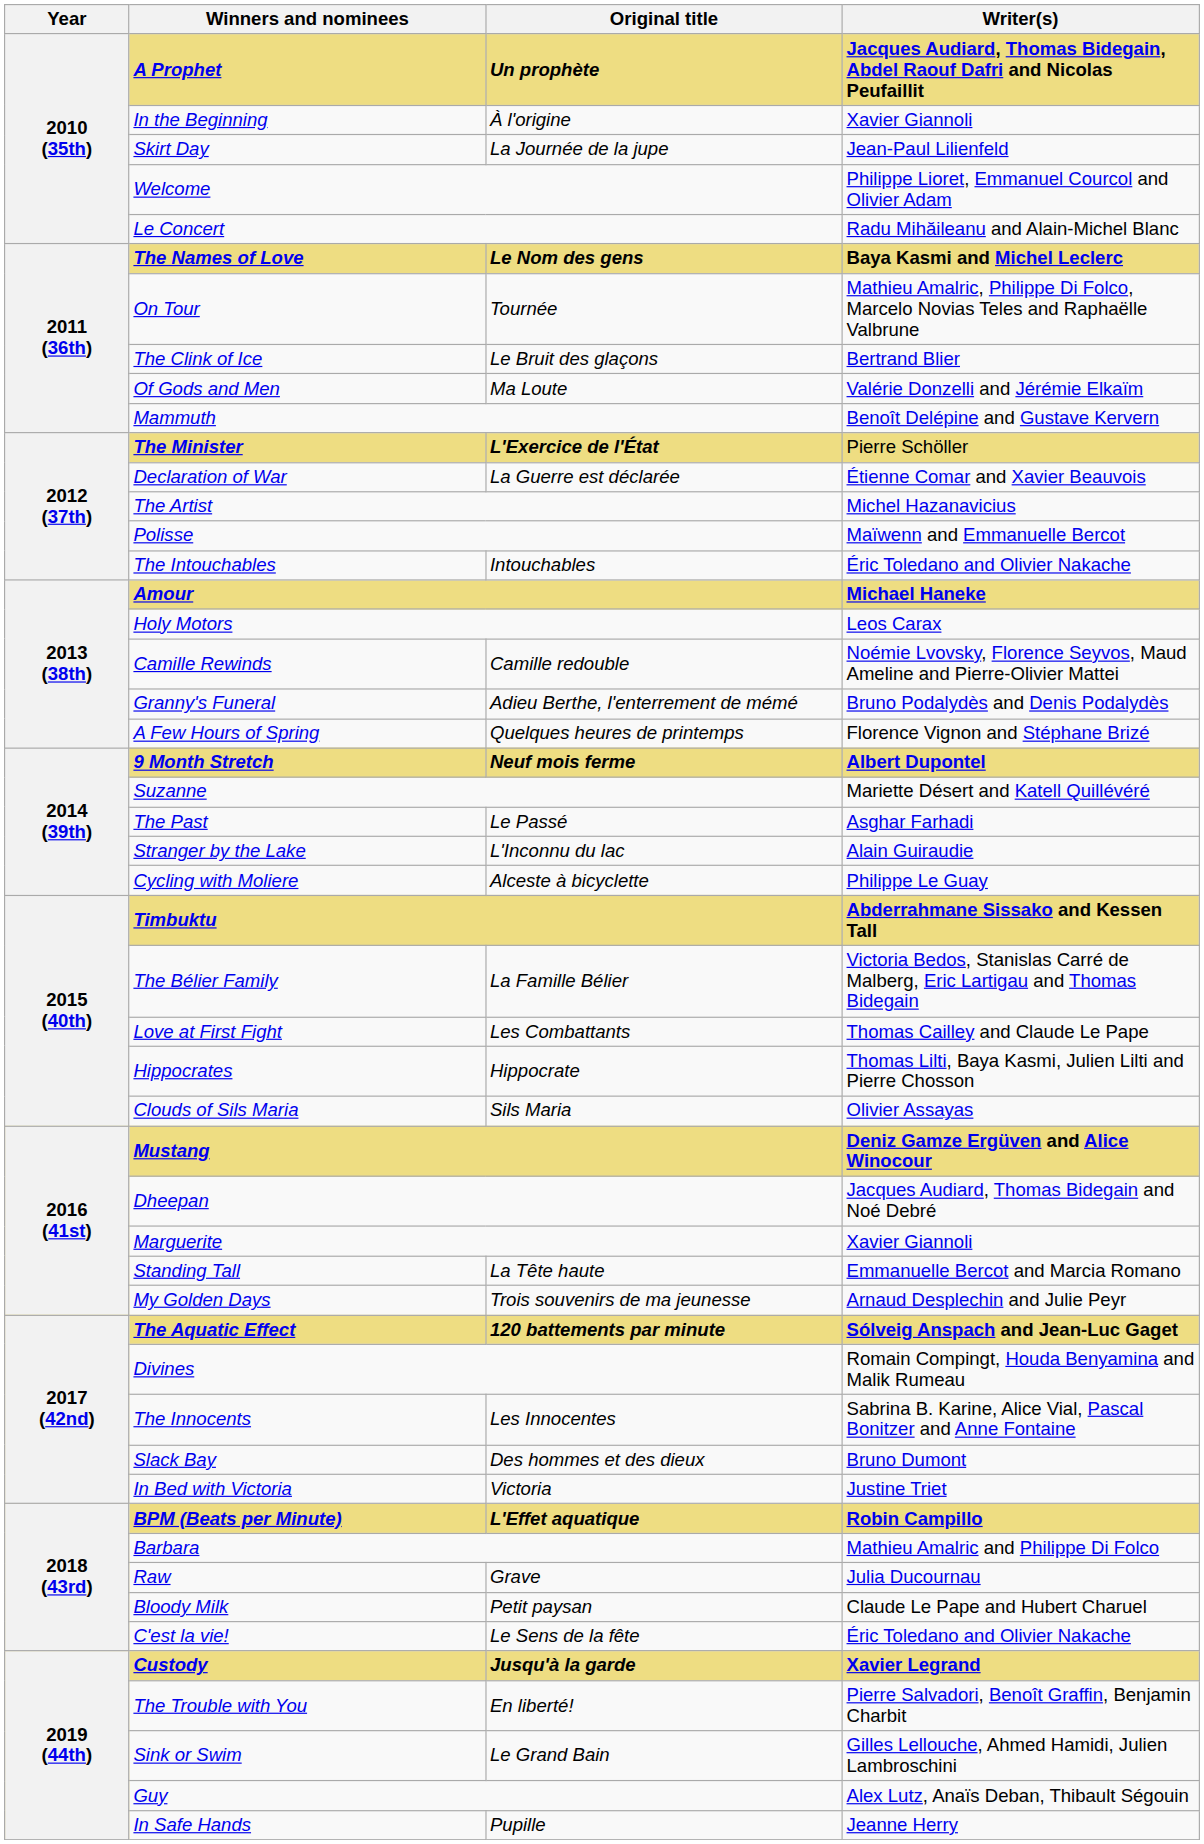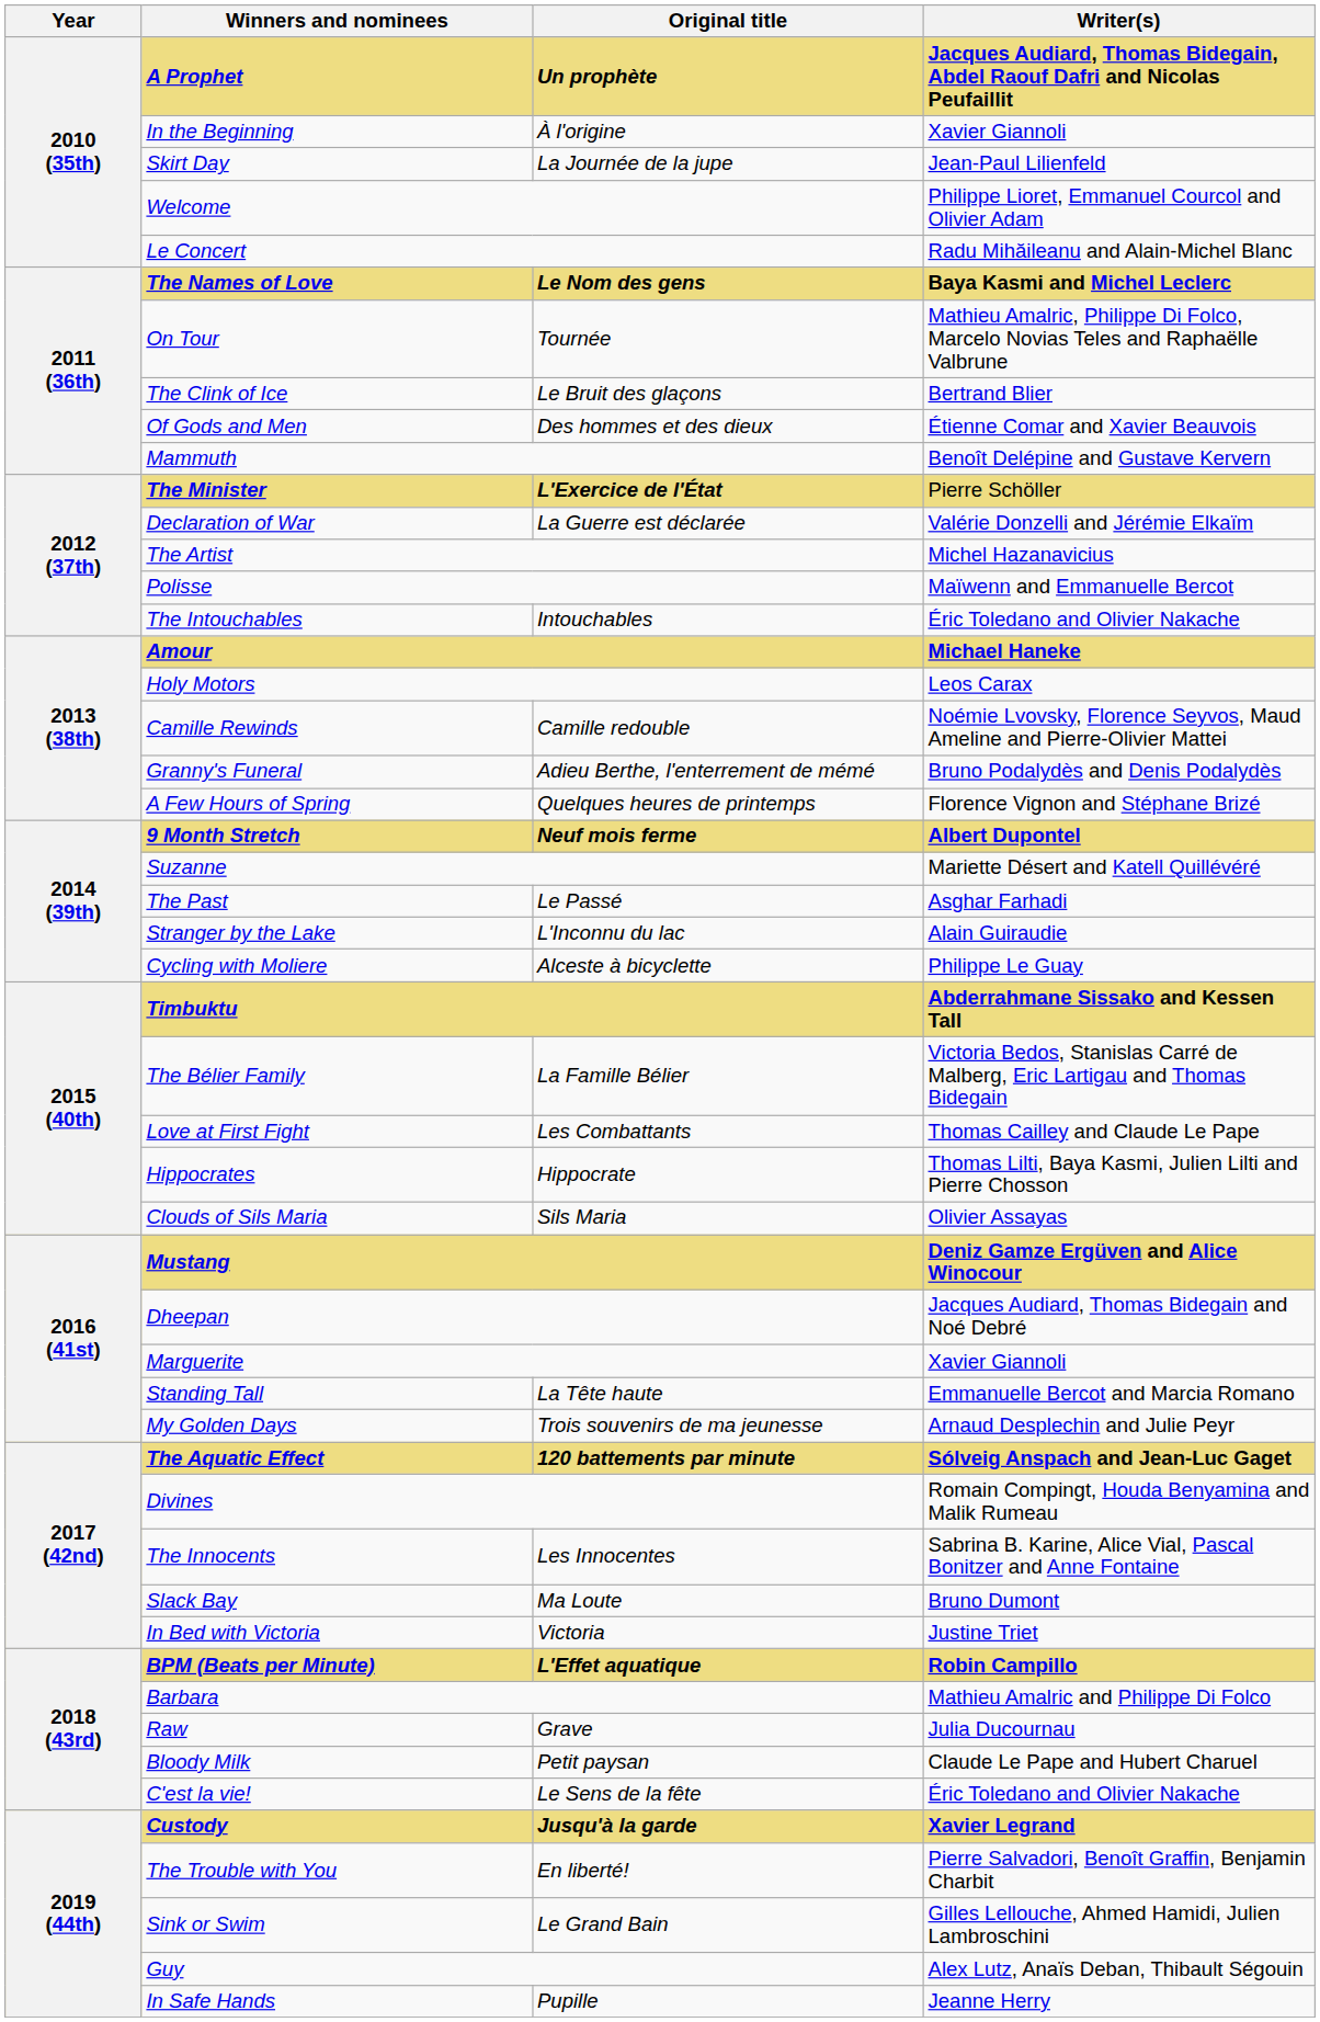 <table class="wikitable">
 <tr>
 <th width="100">Year</th>
 <th width="300">Winners and nominees</th>
 <th width="300">Original title</th>
 <th width="300">Writer(s)</th>
 </tr>
 <tr>
 <th rowspan="5" style="text-align:center;">2010<br>(<a href='#'>35th</a>)</th>
 <td style="background:#eedd82;"><strong><em><a href='#'>A Prophet</a></em></strong></td>
 <td style="background:#eedd82;"><strong><em>Un prophète</em></strong></td>
 <td style="background:#eedd82;"><strong><a href='#'>Jacques Audiard</a>, <a href='#'>Thomas Bidegain</a>, <a href='#'>Abdel Raouf Dafri</a> and Nicolas Peufaillit</strong></td>
 </tr>
 <tr>
 <td><em><a href='#'>In the Beginning</a></em></td>
 <td><em>À l'origine</em></td>
 <td><a href='#'>Xavier Giannoli</a></td>
 </tr>
 <tr>
 <td><em><a href='#'>Skirt Day</a></em></td>
 <td><em>La Journée de la jupe</em></td>
 <td><a href='#'>Jean-Paul Lilienfeld</a></td>
 </tr>
 <tr>
 <td colspan="2"><em><a href='#'>Welcome</a></em></td>
 <td><a href='#'>Philippe Lioret</a>, <a href='#'>Emmanuel Courcol</a> and <a href='#'>Olivier Adam</a></td>
 </tr>
 <tr>
 <td colspan="2"><em><a href='#'>Le Concert</a></em></td>
 <td><a href='#'>Radu Mihăileanu</a> and Alain-Michel Blanc</td>
 </tr>
 <tr>
 <th rowspan="5" style="text-align:center;">2011<br>(<a href='#'>36th</a>)</th>
 <td style="background:#eedd82;"><strong><em><a href='#'>The Names of Love</a></em></strong></td>
 <td style="background:#eedd82;"><strong><em>Le Nom des gens</em></strong></td>
 <td style="background:#eedd82;"><strong>Baya Kasmi and <a href='#'>Michel Leclerc</a></strong></td>
 </tr>
 <tr>
 <td><em><a href='#'>On Tour</a></em></td>
 <td><em>Tournée</em></td>
 <td><a href='#'>Mathieu Amalric</a>, <a href='#'>Philippe Di Folco</a>, Marcelo Novias Teles and Raphaëlle Valbrune</td>
 </tr>
 <tr>
 <td><em><a href='#'>The Clink of Ice</a></em></td>
 <td><em>Le Bruit des glaçons</em></td>
 <td><a href='#'>Bertrand Blier</a></td>
 </tr>
 <tr>
 <td><em><a href='#'>Of Gods and Men</a></em></td>
-<td><em>Ma Loute</em></td>
-<td><a href='#'>Valérie Donzelli</a> and <a href='#'>Jérémie Elkaïm</a></td>
+<td><em>Des hommes et des dieux</em></td>
+<td><a href='#'>Étienne Comar</a> and <a href='#'>Xavier Beauvois</a></td>
 </tr>
 <tr>
 <td colspan="2"><em><a href='#'>Mammuth</a></em></td>
 <td><a href='#'>Benoît Delépine</a> and <a href='#'>Gustave Kervern</a></td>
 </tr>
 <tr>
 <th rowspan="5" style="text-align:center;">2012<br>(<a href='#'>37th</a>)</th>
 <td style="background:#eedd82;"><strong><em><a href='#'>The Minister</a></em></strong></td>
 <td style="background:#eedd82;"><strong><em>L'Exercice de l'État</em></strong></td>
 <td style="background:#eedd82;">Pierre Schöller</td>
 </tr>
 <tr>
 <td><em><a href='#'>Declaration of War</a></em></td>
 <td><em>La Guerre est déclarée</em></td>
-<td><a href='#'>Étienne Comar</a> and <a href='#'>Xavier Beauvois</a></td>
+<td><a href='#'>Valérie Donzelli</a> and <a href='#'>Jérémie Elkaïm</a></td>
 </tr>
 <tr>
 <td colspan="2"><em><a href='#'>The Artist</a></em></td>
 <td><a href='#'>Michel Hazanavicius</a></td>
 </tr>
 <tr>
 <td colspan="2"><em><a href='#'>Polisse</a></em></td>
 <td><a href='#'>Maïwenn</a> and <a href='#'>Emmanuelle Bercot</a></td>
 </tr>
 <tr>
 <td><em><a href='#'>The Intouchables</a></em></td>
 <td><em>Intouchables</em></td>
 <td><a href='#'>Éric Toledano and Olivier Nakache</a></td>
 </tr>
 <tr>
 <th rowspan="5" style="text-align:center;">2013<br>(<a href='#'>38th</a>)</th>
 <td colspan="2" style="background:#eedd82;"><em><a href='#'><strong>Amour</strong></a></em></td>
 <td style="background:#eedd82;"><strong><a href='#'>Michael Haneke</a></strong></td>
 </tr>
 <tr>
 <td colspan="2"><em><a href='#'>Holy Motors</a></em></td>
 <td><a href='#'>Leos Carax</a></td>
 </tr>
 <tr>
 <td><em><a href='#'>Camille Rewinds</a></em></td>
 <td><em>Camille redouble</em></td>
 <td><a href='#'>Noémie Lvovsky</a>, <a href='#'>Florence Seyvos</a>, Maud Ameline and Pierre-Olivier Mattei</td>
 </tr>
 <tr>
 <td><em><a href='#'>Granny's Funeral</a></em></td>
 <td><em>Adieu Berthe, l'enterrement de mémé</em></td>
 <td><a href='#'>Bruno Podalydès</a> and <a href='#'>Denis Podalydès</a></td>
 </tr>
 <tr>
 <td><em><a href='#'>A Few Hours of Spring</a></em></td>
 <td><em>Quelques heures de printemps</em></td>
 <td>Florence Vignon and <a href='#'>Stéphane Brizé</a></td>
 </tr>
 <tr>
 <th rowspan="5" style="text-align:center;">2014<br>(<a href='#'>39th</a>)</th>
 <td style="background:#eedd82;"><strong><em><a href='#'>9 Month Stretch</a></em></strong></td>
 <td style="background:#eedd82;"><strong><em>Neuf mois ferme</em></strong></td>
 <td style="background:#eedd82;"><strong><a href='#'>Albert Dupontel</a></strong></td>
 </tr>
 <tr>
 <td colspan="2"><em><a href='#'>Suzanne</a></em></td>
 <td>Mariette Désert and <a href='#'>Katell Quillévéré</a></td>
 </tr>
 <tr>
 <td><em><a href='#'>The Past</a></em></td>
 <td><em>Le Passé</em></td>
 <td><a href='#'>Asghar Farhadi</a></td>
 </tr>
 <tr>
 <td><em><a href='#'>Stranger by the Lake</a></em></td>
 <td><em>L'Inconnu du lac</em></td>
 <td><a href='#'>Alain Guiraudie</a></td>
 </tr>
 <tr>
 <td><em><a href='#'>Cycling with Moliere</a></em></td>
 <td><em>Alceste à bicyclette</em></td>
 <td><a href='#'>Philippe Le Guay</a></td>
 </tr>
 <tr>
 <th rowspan="5" style="text-align:center;">2015<br>(<a href='#'>40th</a>)</th>
 <td colspan="2" style="background:#eedd82;"><em><a href='#'><strong>Timbuktu</strong></a></em></td>
 <td style="background:#eedd82;"><strong><a href='#'>Abderrahmane Sissako</a> and Kessen Tall</strong></td>
 </tr>
 <tr>
 <td><em><a href='#'>The Bélier Family</a></em></td>
 <td><em>La Famille Bélier</em></td>
 <td><a href='#'>Victoria Bedos</a>, Stanislas Carré de Malberg, <a href='#'>Eric Lartigau</a> and <a href='#'>Thomas Bidegain</a></td>
 </tr>
 <tr>
 <td><em><a href='#'>Love at First Fight</a></em></td>
 <td><em>Les Combattants</em></td>
 <td><a href='#'>Thomas Cailley</a> and Claude Le Pape</td>
 </tr>
 <tr>
 <td><em><a href='#'>Hippocrates</a></em></td>
 <td><em>Hippocrate</em></td>
 <td><a href='#'>Thomas Lilti</a>, Baya Kasmi, Julien Lilti and Pierre Chosson</td>
 </tr>
 <tr>
 <td><em><a href='#'>Clouds of Sils Maria</a></em></td>
 <td><em>Sils Maria</em></td>
 <td><a href='#'>Olivier Assayas</a></td>
 </tr>
 <tr style="background:#eedd82;">
 <th rowspan="5">2016<br>(<a href='#'>41st</a>)</th>
 <td colspan="2"><em><a href='#'><strong>Mustang</strong></a></em></td>
 <td><strong><a href='#'>Deniz Gamze Ergüven</a> and <a href='#'>Alice Winocour</a></strong></td>
 </tr>
 <tr>
 <td colspan="2"><em><a href='#'>Dheepan</a></em></td>
 <td><a href='#'>Jacques Audiard</a>, <a href='#'>Thomas Bidegain</a> and Noé Debré</td>
 </tr>
 <tr>
 <td colspan="2"><em><a href='#'>Marguerite</a></em></td>
 <td><a href='#'>Xavier Giannoli</a></td>
 </tr>
 <tr>
 <td><em><a href='#'>Standing Tall</a></em></td>
 <td><em>La Tête haute</em></td>
 <td><a href='#'>Emmanuelle Bercot</a> and Marcia Romano</td>
 </tr>
 <tr>
 <td><em><a href='#'>My Golden Days</a></em></td>
 <td><em>Trois souvenirs de ma jeunesse </em></td>
 <td><a href='#'>Arnaud Desplechin</a> and Julie Peyr</td>
 </tr>
 <tr style="background:#eedd82;">
 <th rowspan="5">2017<br>(<a href='#'>42nd</a>)</th>
 <td><strong><em><a href='#'>The Aquatic Effect</a></em></strong></td>
 <td><strong><em>120 battements par minute</em></strong></td>
 <td><strong><a href='#'>Sólveig Anspach</a> and Jean-Luc Gaget</strong></td>
 </tr>
 <tr>
 <td colspan="2"><em><a href='#'>Divines</a></em></td>
 <td>Romain Compingt, <a href='#'>Houda Benyamina</a> and Malik Rumeau</td>
 </tr>
 <tr>
 <td><em><a href='#'>The Innocents</a></em></td>
 <td><em>Les Innocentes </em></td>
 <td>Sabrina B. Karine, Alice Vial, <a href='#'>Pascal Bonitzer</a> and <a href='#'>Anne Fontaine</a></td>
 </tr>
 <tr>
 <td><em><a href='#'>Slack Bay</a></em></td>
-<td><em>Des hommes et des dieux</em></td>
+<td><em>Ma Loute</em></td>
 <td><a href='#'>Bruno Dumont</a></td>
 </tr>
 <tr>
 <td><em><a href='#'>In Bed with Victoria</a></em></td>
 <td><em>Victoria </em></td>
 <td><a href='#'>Justine Triet</a></td>
 </tr>
 <tr style="background:#eedd82;">
 <th rowspan="5">2018<br>(<a href='#'>43rd</a>)</th>
 <td><strong><em><a href='#'>BPM (Beats per Minute)</a></em></strong></td>
 <td><strong><em>L'Effet aquatique</em></strong></td>
 <td><strong><a href='#'>Robin Campillo</a></strong></td>
 </tr>
 <tr>
 <td colspan="2"><em><a href='#'>Barbara</a></em></td>
 <td><a href='#'>Mathieu Amalric</a> and <a href='#'>Philippe Di Folco</a></td>
 </tr>
 <tr>
 <td><em><a href='#'>Raw</a></em></td>
 <td><em>Grave</em></td>
 <td><a href='#'>Julia Ducournau</a></td>
 </tr>
 <tr>
 <td><em><a href='#'>Bloody Milk</a></em></td>
 <td><em>Petit paysan</em></td>
 <td>Claude Le Pape and Hubert Charuel</td>
 </tr>
 <tr>
 <td><em><a href='#'>C'est la vie!</a></em></td>
 <td><em>Le Sens de la fête</em></td>
 <td><a href='#'>Éric Toledano and Olivier Nakache</a></td>
 </tr>
 <tr style="background:#eedd82;">
 <th rowspan="5">2019<br>(<a href='#'>44th</a>)</th>
 <td><em><a href='#'><strong>Custody</strong></a></em></td>
 <td><strong><em>Jusqu'à la garde</em></strong></td>
 <td><strong><a href='#'>Xavier Legrand</a></strong></td>
 </tr>
 <tr>
 <td><em><a href='#'>The Trouble with You</a></em></td>
 <td><em>En liberté!</em></td>
 <td><a href='#'>Pierre Salvadori</a>, <a href='#'>Benoît Graffin</a>, Benjamin Charbit</td>
 </tr>
 <tr>
 <td><em><a href='#'>Sink or Swim</a></em></td>
 <td><em>Le Grand Bain</em></td>
 <td><a href='#'>Gilles Lellouche</a>, Ahmed Hamidi, Julien Lambroschini</td>
 </tr>
 <tr>
 <td colspan="2"><em><a href='#'>Guy</a></em></td>
 <td><a href='#'>Alex Lutz</a>, Anaïs Deban, Thibault Ségouin</td>
 </tr>
 <tr>
 <td><em><a href='#'>In Safe Hands</a></em></td>
 <td><em>Pupille</em></td>
 <td><a href='#'>Jeanne Herry</a></td>
 </tr>
 </table>
